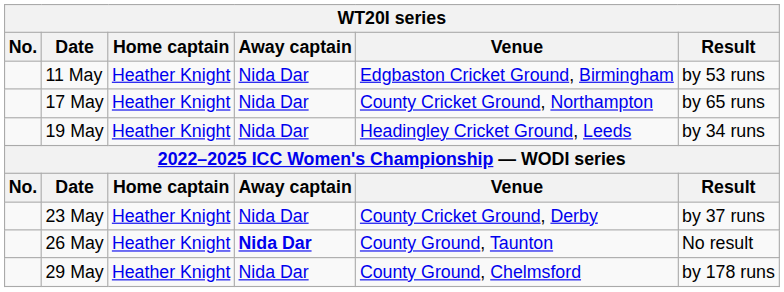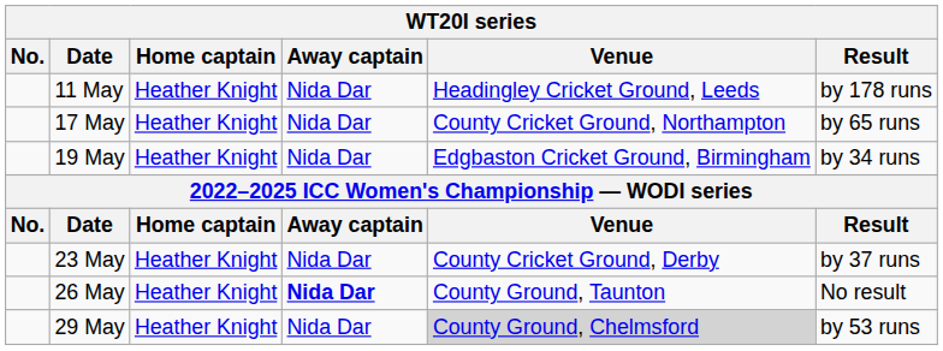 <table class="wikitable">
 <tr>
 <th colspan="6">WT20I series</th>
 </tr>
 <tr>
 <th>No.</th>
 <th>Date</th>
 <th>Home captain</th>
 <th>Away captain</th>
 <th>Venue</th>
 <th>Result</th>
 </tr>
 <tr>
 <td></td>
 <td>11 May</td>
 <td><a href='#'>Heather Knight</a></td>
 <td><a href='#'>Nida Dar</a></td>
-<td><a href='#'>Edgbaston Cricket Ground</a>, <a href='#'>Birmingham</a></td>
-<td> by 53 runs</td>
+<td><a href='#'>Headingley Cricket Ground</a>, <a href='#'>Leeds</a></td>
+<td> by 178 runs</td>
 </tr>
 <tr>
 <td></td>
 <td>17 May</td>
 <td><a href='#'>Heather Knight</a></td>
 <td><a href='#'>Nida Dar</a></td>
 <td><a href='#'>County Cricket Ground</a>, <a href='#'>Northampton</a></td>
 <td> by 65 runs</td>
 </tr>
 <tr>
 <td></td>
 <td>19 May</td>
 <td><a href='#'>Heather Knight</a></td>
 <td><a href='#'>Nida Dar</a></td>
-<td><a href='#'>Headingley Cricket Ground</a>, <a href='#'>Leeds</a></td>
+<td><a href='#'>Edgbaston Cricket Ground</a>, <a href='#'>Birmingham</a></td>
 <td> by 34 runs</td>
 </tr>
 <tr>
 <th colspan="6"><a href='#'>2022–2025 ICC Women's Championship</a> — WODI series</th>
 </tr>
 <tr>
 <th>No.</th>
 <th>Date</th>
 <th>Home captain</th>
 <th>Away captain</th>
 <th>Venue</th>
 <th>Result</th>
 </tr>
 <tr>
 <td></td>
 <td>23 May</td>
 <td><a href='#'>Heather Knight</a></td>
 <td><a href='#'>Nida Dar</a></td>
 <td><a href='#'>County Cricket Ground</a>, <a href='#'>Derby</a></td>
 <td> by 37 runs</td>
 </tr>
 <tr>
 <td></td>
 <td>26 May</td>
 <td><a href='#'>Heather Knight</a></td>
 <td><strong><a href='#'>Nida Dar</a></strong></td>
 <td><a href='#'>County Ground</a>, <a href='#'>Taunton</a></td>
 <td>No result</td>
 </tr>
 <tr>
 <td></td>
 <td>29 May</td>
 <td><a href='#'>Heather Knight</a></td>
 <td><a href='#'>Nida Dar</a></td>
-<td><a href='#'>County Ground</a>, <a href='#'>Chelmsford</a></td>
-<td> by 178 runs</td>
+<td style="background: lightgrey;"><a href='#'>County Ground</a>, <a href='#'>Chelmsford</a></td>
+<td> by 53 runs</td>
 </tr>
 </table>
